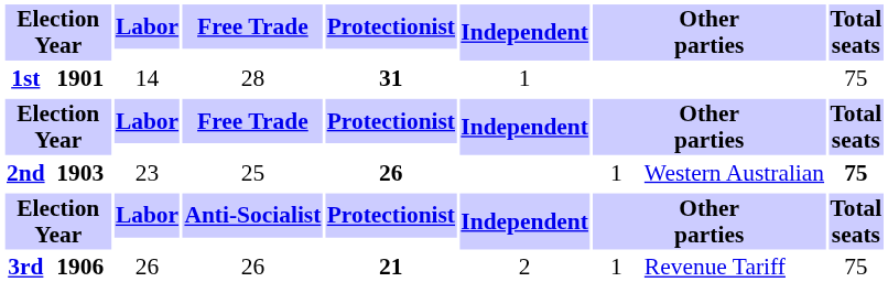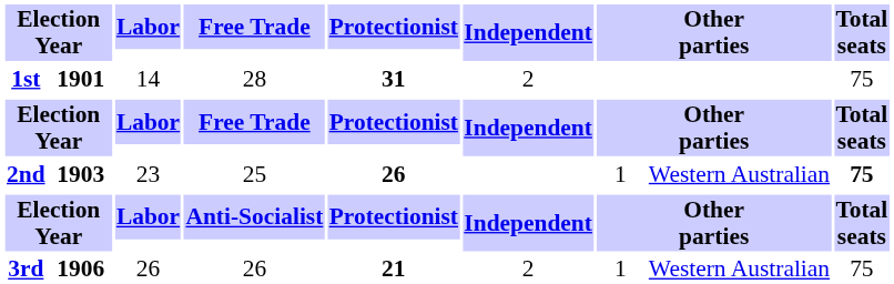 <table class="toccolours" style="margin:0 auto; clear:both;" border=0 align="left">
 <tr>
 </tr>
 <tr>
 </tr>
 <tr style="background:#ccf;">
 <th colspan=2 rowspan=2>Election<br>Year</th>
 <th colspan="2"><a href='#'>Labor</a></th>
 <th colspan="2"><a href='#'>Free Trade</a></th>
 <th><a href='#'>Protectionist</a></th>
 <th rowspan="2"><a href='#'>Independent</a></th>
 <th colspan="2" rowspan="2">Other<br>parties</th>
 <th rowspan="2">Total<br>seats</th>
 </tr>
 <tr>
 <td height=4 colspan=2 ></td>
 <td colspan=2 ></td>
 <td></td>
 </tr>
 <tr>
 <th width=20><a href='#'>1st</a></th>
 <th width=40>1901</th>
 <td colspan="2" style="text-align:center;">14</td>
 <td colspan="2" style="text-align:center;">28</td>
 <td style="text-align:center;"><strong>31</strong></td>
-<td style="text-align:center;">1</td>
+<td style="text-align:center;">2</td>
 <td colspan="2" style="text-align:center;"> </td>
 <td style="text-align:center;">75</td>
 </tr>
 <tr>
 </tr>
 <tr style="background:#ccf;">
 <th colspan=2 rowspan=2>Election<br>Year</th>
 <th colspan="2"><a href='#'>Labor</a></th>
 <th colspan="2"><a href='#'>Free Trade</a></th>
 <th><a href='#'>Protectionist</a></th>
 <th rowspan="2"><a href='#'>Independent</a></th>
 <th colspan="2" rowspan="2">Other<br>parties</th>
 <th rowspan="2">Total<br>seats</th>
 </tr>
 <tr>
 <td height=4 colspan=2 ></td>
 <td colspan=2 ></td>
 <td></td>
 </tr>
 <tr>
 <th><a href='#'>2nd</a></th>
 <th>1903</th>
 <td colspan="2" style="text-align:center;">23</td>
 <td colspan="2" style="text-align:center;">25</td>
 <td style="text-align:center;"><strong>26</strong></td>
 <td style="text-align:center;"> </td>
 <td style="width:30px; text-align:center;">1</td>
 <td><a href='#'>Western Australian</a></td>
 <td style="text-align:center;"><strong>75</strong></td>
 </tr>
 <tr>
 </tr>
 <tr style="background:#ccf;">
 <th colspan=2 rowspan=2>Election<br>Year</th>
 <th colspan="2"><a href='#'>Labor</a></th>
 <th colspan="2"><a href='#'>Anti-Socialist</a></th>
 <th><a href='#'>Protectionist</a></th>
 <th rowspan="2"><a href='#'>Independent</a></th>
 <th colspan="2" rowspan="2">Other<br>parties</th>
 <th rowspan="2">Total<br>seats</th>
 </tr>
 <tr>
 <td height=4 colspan=2 ></td>
 <td colspan=2 ></td>
 <td></td>
 </tr>
 <tr>
 <th><a href='#'>3rd</a></th>
 <th>1906</th>
 <td colspan="2" style="text-align:center;">26</td>
 <td colspan="2" style="text-align:center;">26</td>
 <td style="text-align:center;"><strong>21</strong></td>
 <td style="text-align:center;">2</td>
 <td style="width:30px; text-align:center;">1</td>
-<td><a href='#'>Revenue Tariff</a></td>
+<td><a href='#'>Western Australian</a></td>
 <td style="text-align:center;">75</td>
 </tr>
 <tr style="background:#eee;">
 </tr>
 </table>
